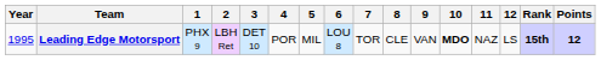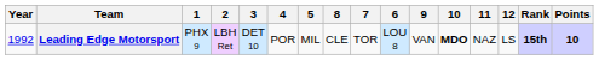 <table class="wikitable" style="text-align:center; font-size:95%">
 <tr>
 <th>Year</th>
 <th>Team</th>
 <th>1</th>
 <th>2</th>
 <th>3</th>
 <th>4</th>
 <th>5</th>
+<th>8</th>
+<th>7</th>
 <th>6</th>
-<th>7</th>
-<th>8</th>
 <th>9</th>
 <th>10</th>
 <th>11</th>
 <th>12</th>
 <th>Rank</th>
 <th>Points</th>
 </tr>
 <tr>
-<td><a href='#'>1995</a></td>
+<td><a href='#'>1992</a></td>
 <th><a href='#'>Leading Edge Motorsport</a></th>
 <td style="background:#CFEAFF;">PHX<br><small>9</small></td>
 <td style="background:#EFCFFF;">LBH<br><small>Ret</small></td>
 <td style="background:#CFEAFF;">DET<br><small>10</small></td>
 <td>POR</td>
 <td>MIL</td>
+<td>CLE</td>
+<td>TOR</td>
 <td style="background:#CFEAFF;">LOU<br><small>8</small></td>
-<td>TOR</td>
-<td>CLE</td>
 <td>VAN</td>
 <td><strong>MDO</strong></td>
 <td>NAZ</td>
 <td>LS</td>
 <th style="background:#CFCFFF;"><strong>15th</strong></th>
-<th style="background:#CFCFFF;"><strong>12</strong></th>
+<th style="background:#CFCFFF;"><strong>10</strong></th>
 </tr>
 </table>
